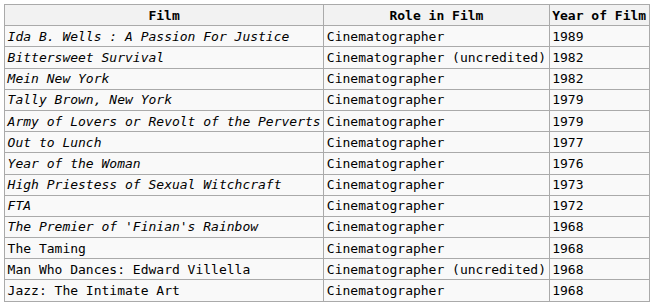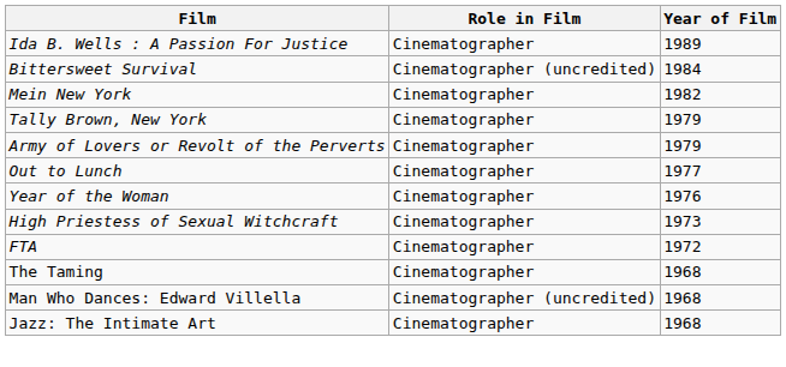 <table class="wikitable">
 <tr>
 <th>Film</th>
 <th>Role in Film</th>
 <th>Year of Film</th>
 </tr>
 <tr>
 <td><em>Ida B. Wells : A Passion For Justice</em></td>
 <td>Cinematographer</td>
 <td>1989</td>
 </tr>
 <tr>
 <td><em>Bittersweet Survival</em></td>
 <td>Cinematographer (uncredited)</td>
-<td>1982</td>
+<td>1984</td>
 </tr>
 <tr>
 <td><em>Mein New York</em></td>
 <td>Cinematographer</td>
 <td>1982</td>
 </tr>
 <tr>
 <td><em>Tally Brown, New York</em></td>
 <td>Cinematographer</td>
 <td>1979</td>
 </tr>
 <tr>
 <td><em>Army of Lovers or Revolt of the Perverts</em></td>
 <td>Cinematographer</td>
 <td>1979</td>
 </tr>
 <tr>
 <td><em>Out to Lunch</em></td>
 <td>Cinematographer</td>
 <td>1977</td>
 </tr>
 <tr>
 <td><em>Year of the Woman</em></td>
 <td>Cinematographer</td>
 <td>1976</td>
 </tr>
 <tr>
 <td><em>High Priestess of Sexual Witchcraft</em></td>
 <td>Cinematographer</td>
 <td>1973</td>
 </tr>
 <tr>
 <td><em>FTA</em></td>
 <td>Cinematographer</td>
 <td>1972</td>
 </tr>
 <tr>
-<td><em>The Premier of 'Finian's Rainbow<strong></td>
-<td>Cinematographer</td>
-<td>1968</td>
-</tr>
-<tr>
 <td></em>The Taming<em></td>
 <td>Cinematographer</td>
 <td>1968</td>
 </tr>
 <tr>
 <td></em>Man Who Dances: Edward Villella<em></td>
 <td>Cinematographer (uncredited)</td>
 <td>1968</td>
 </tr>
 <tr>
 <td></em>Jazz: The Intimate Art<em></td>
 <td>Cinematographer</td>
 <td>1968</td>
 </tr>
 </table>
